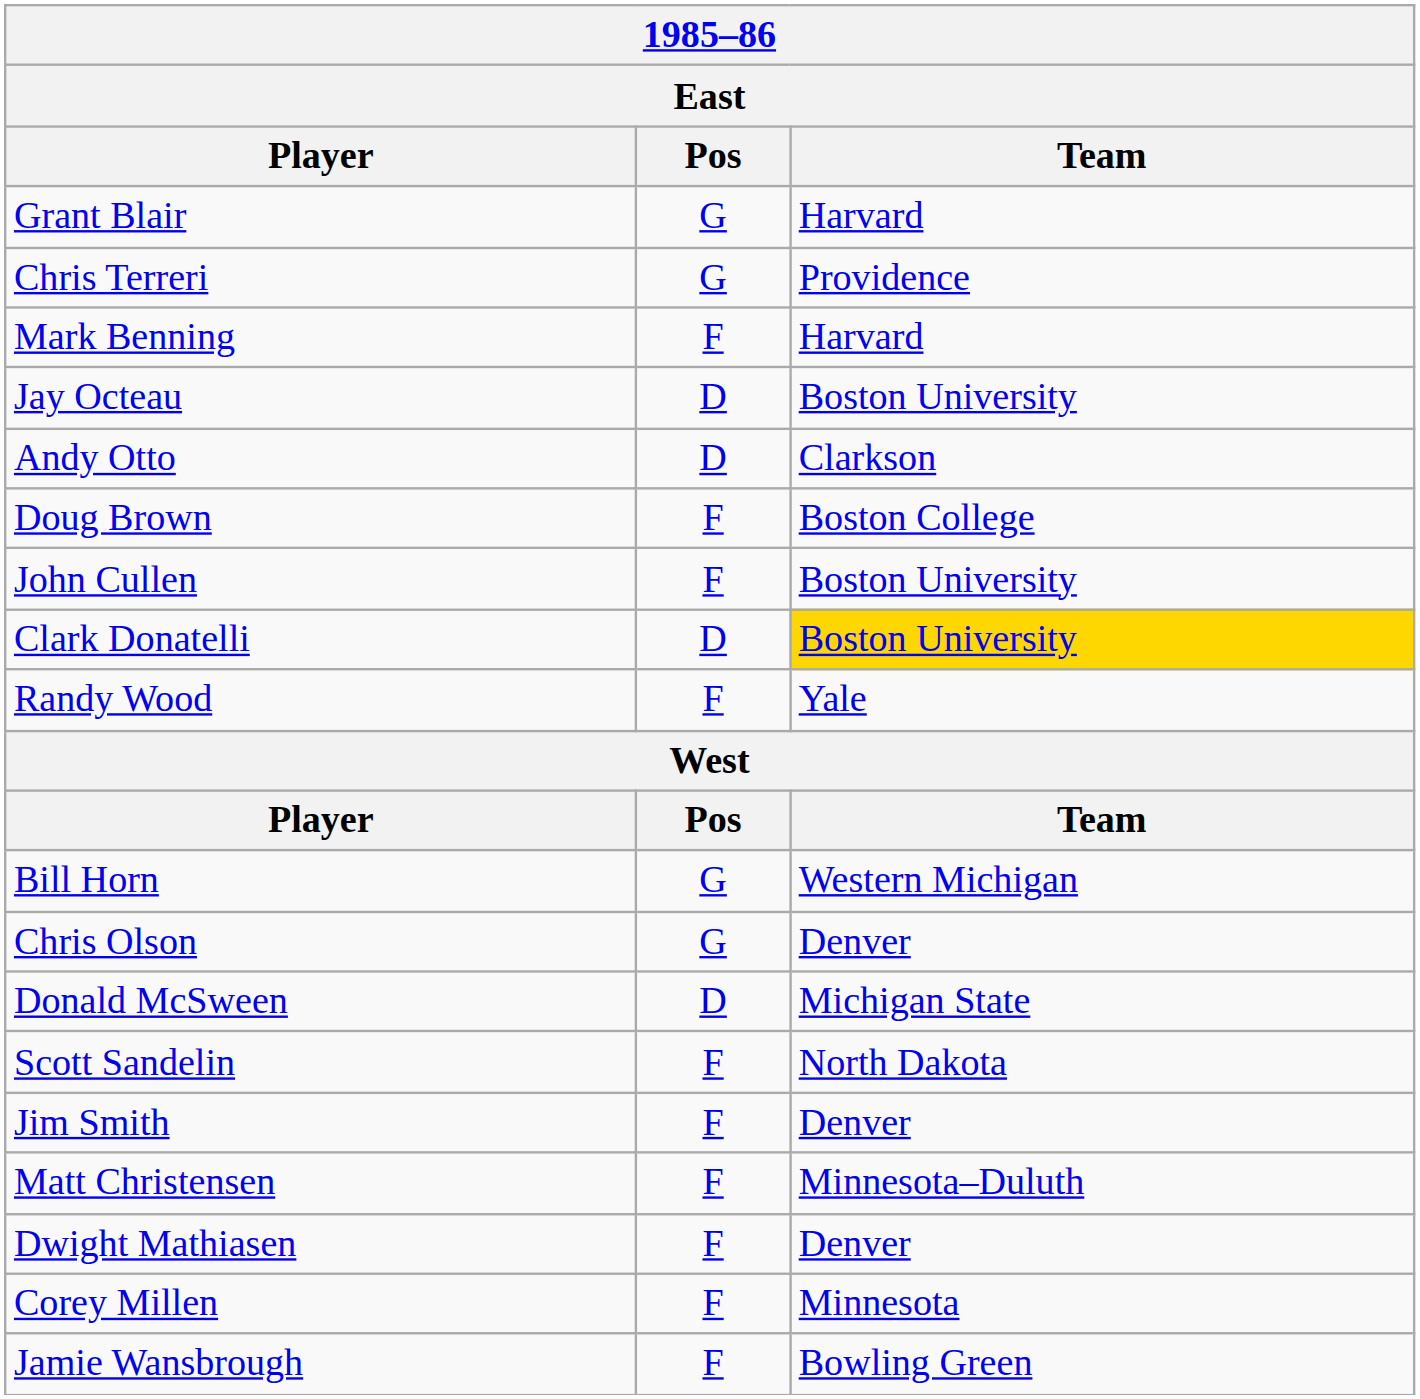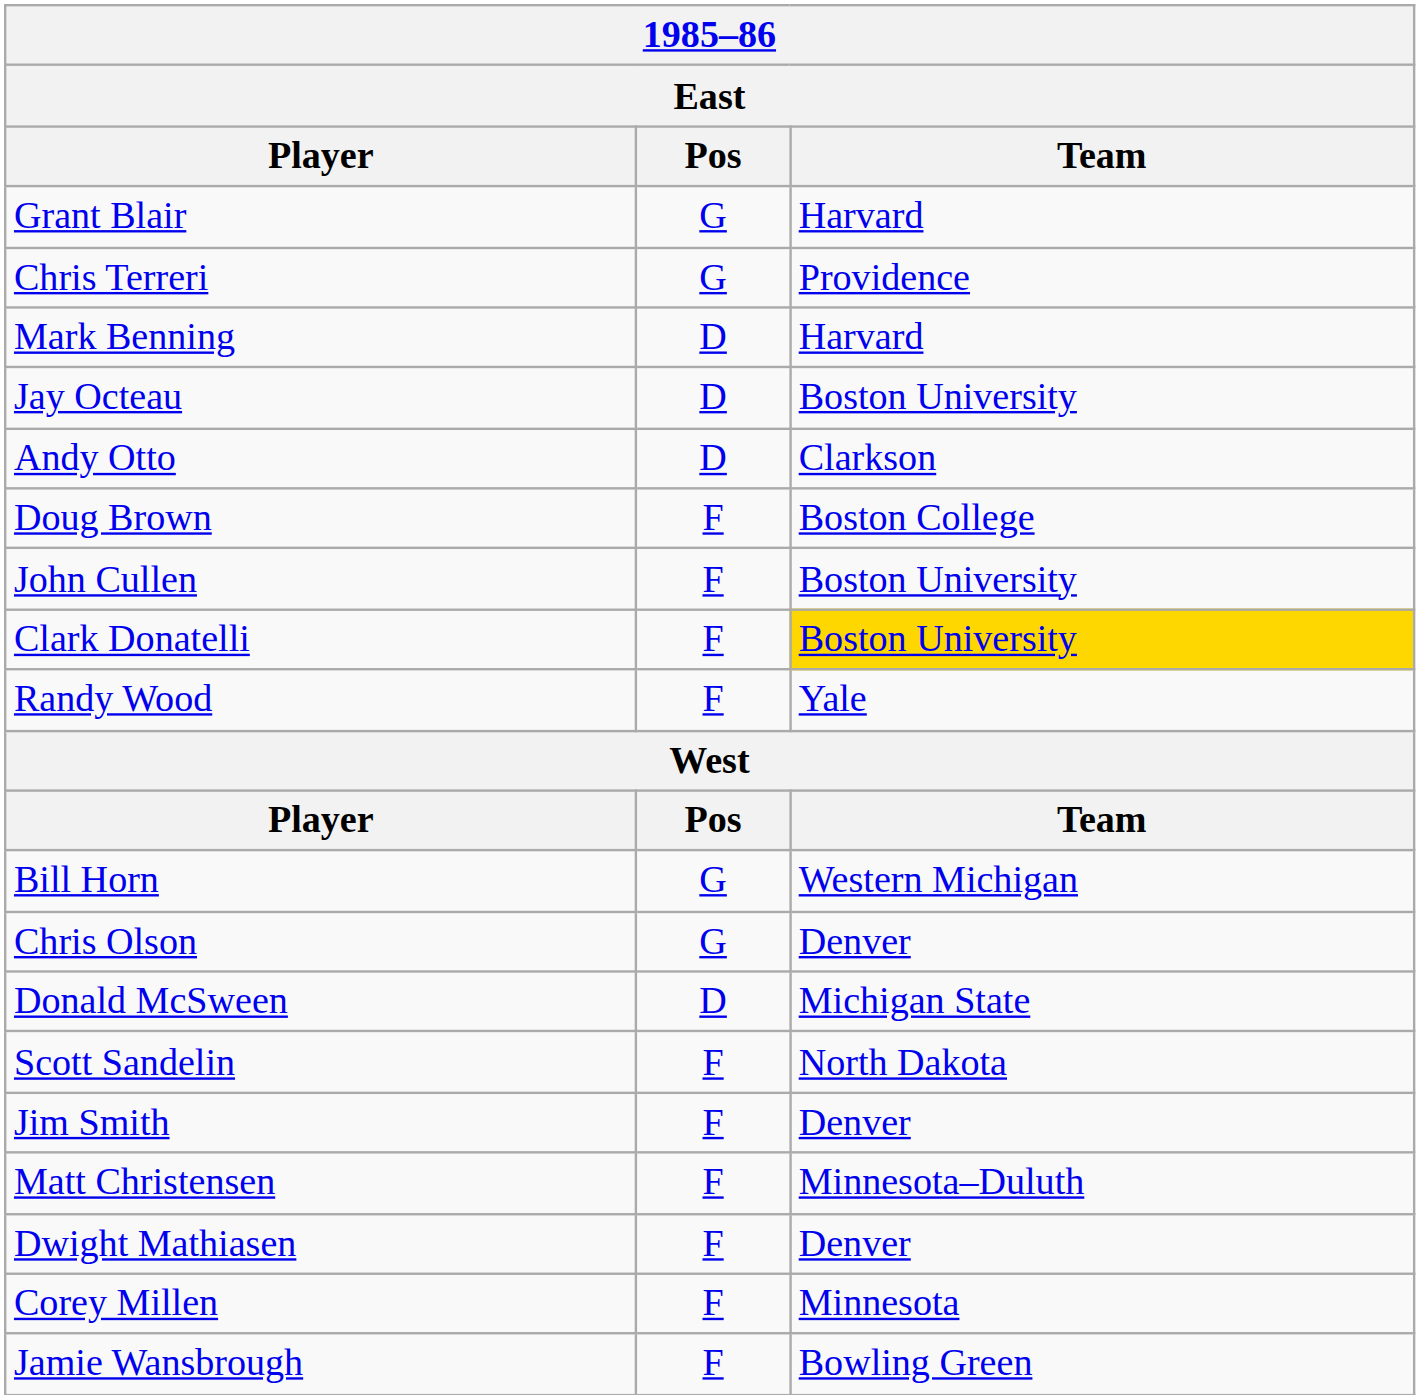 <table class="wikitable" width=95%>
 <tr>
 <th colspan=3><a href='#'>1985–86</a></th>
 </tr>
 <tr>
 <th colspan=3><strong>East</strong></th>
 </tr>
 <tr>
 <th>Player</th>
 <th>Pos</th>
 <th>Team</th>
 </tr>
 <tr>
 <td><a href='#'>Grant Blair</a></td>
 <td style="text-align:center;"><a href='#'>G</a></td>
 <td><a href='#'>Harvard</a></td>
 </tr>
 <tr>
 <td><a href='#'>Chris Terreri</a></td>
 <td style="text-align:center;"><a href='#'>G</a></td>
 <td><a href='#'>Providence</a></td>
 </tr>
 <tr>
 <td><a href='#'>Mark Benning</a></td>
-<td style="text-align:center;"><a href='#'>F</a></td>
+<td style="text-align:center;"><a href='#'>D</a></td>
 <td><a href='#'>Harvard</a></td>
 </tr>
 <tr>
 <td><a href='#'>Jay Octeau</a></td>
 <td style="text-align:center;"><a href='#'>D</a></td>
 <td><a href='#'>Boston University</a></td>
 </tr>
 <tr>
 <td><a href='#'>Andy Otto</a></td>
 <td style="text-align:center;"><a href='#'>D</a></td>
 <td><a href='#'>Clarkson</a></td>
 </tr>
 <tr>
 <td><a href='#'>Doug Brown</a></td>
 <td style="text-align:center;"><a href='#'>F</a></td>
 <td><a href='#'>Boston College</a></td>
 </tr>
 <tr>
 <td><a href='#'>John Cullen</a></td>
 <td style="text-align:center;"><a href='#'>F</a></td>
 <td><a href='#'>Boston University</a></td>
 </tr>
 <tr>
 <td><a href='#'>Clark Donatelli</a></td>
-<td style="text-align:center;"><a href='#'>D</a></td>
+<td style="text-align:center;"><a href='#'>F</a></td>
 <td style="background: gold;"><a href='#'>Boston University</a></td>
 </tr>
 <tr>
 <td><a href='#'>Randy Wood</a></td>
 <td style="text-align:center;"><a href='#'>F</a></td>
 <td><a href='#'>Yale</a></td>
 </tr>
 <tr>
 <th colspan=3><strong>West</strong></th>
 </tr>
 <tr>
 <th>Player</th>
 <th>Pos</th>
 <th>Team</th>
 </tr>
 <tr>
 <td><a href='#'>Bill Horn</a></td>
 <td style="text-align:center;"><a href='#'>G</a></td>
 <td><a href='#'>Western Michigan</a></td>
 </tr>
 <tr>
 <td><a href='#'>Chris Olson</a></td>
 <td style="text-align:center;"><a href='#'>G</a></td>
 <td><a href='#'>Denver</a></td>
 </tr>
 <tr>
 <td><a href='#'>Donald McSween</a></td>
 <td style="text-align:center;"><a href='#'>D</a></td>
 <td><a href='#'>Michigan State</a></td>
 </tr>
 <tr>
 <td><a href='#'>Scott Sandelin</a></td>
 <td style="text-align:center;"><a href='#'>F</a></td>
 <td><a href='#'>North Dakota</a></td>
 </tr>
 <tr>
 <td><a href='#'>Jim Smith</a></td>
 <td style="text-align:center;"><a href='#'>F</a></td>
 <td><a href='#'>Denver</a></td>
 </tr>
 <tr>
 <td><a href='#'>Matt Christensen</a></td>
 <td style="text-align:center;"><a href='#'>F</a></td>
 <td><a href='#'>Minnesota–Duluth</a></td>
 </tr>
 <tr>
 <td><a href='#'>Dwight Mathiasen</a></td>
 <td style="text-align:center;"><a href='#'>F</a></td>
 <td><a href='#'>Denver</a></td>
 </tr>
 <tr>
 <td><a href='#'>Corey Millen</a></td>
 <td style="text-align:center;"><a href='#'>F</a></td>
 <td><a href='#'>Minnesota</a></td>
 </tr>
 <tr>
 <td><a href='#'>Jamie Wansbrough</a></td>
 <td style="text-align:center;"><a href='#'>F</a></td>
 <td><a href='#'>Bowling Green</a></td>
 </tr>
 </table>
